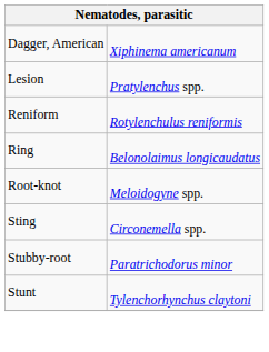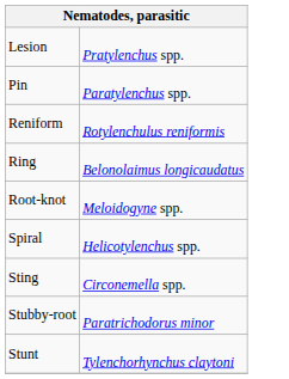 <table class="wikitable" style="clear">
 <tr>
 <th colspan=2><strong>Nematodes, parasitic</strong></th>
 </tr>
 <tr>
-<td>Dagger, American</td>
-<td><br><em><a href='#'>Xiphinema americanum</a></em></td>
+<td>Lesion</td>
+<td><br><em><a href='#'>Pratylenchus</a></em> spp.</td>
 </tr>
 <tr>
-<td>Lesion</td>
-<td><br><em><a href='#'>Pratylenchus</a></em> spp.</td>
+<td>Pin</td>
+<td><br><em><a href='#'>Paratylenchus</a></em> spp.</td>
 </tr>
 <tr>
 <td>Reniform</td>
 <td><br><em><a href='#'>Rotylenchulus reniformis</a></em></td>
 </tr>
 <tr>
 <td>Ring</td>
 <td><br><em><a href='#'>Belonolaimus longicaudatus</a></em></td>
 </tr>
 <tr>
 <td>Root-knot</td>
 <td><br><em><a href='#'>Meloidogyne</a></em> spp.</td>
+</tr>
+<tr>
+<td>Spiral</td>
+<td><br><em><a href='#'>Helicotylenchus</a></em> spp.</td>
 </tr>
 <tr>
 <td>Sting</td>
 <td><br><em><a href='#'>Circonemella</a></em> spp.</td>
 </tr>
 <tr>
 <td>Stubby-root</td>
 <td><br><em><a href='#'>Paratrichodorus minor</a></em></td>
 </tr>
 <tr>
 <td>Stunt</td>
 <td><br><em><a href='#'>Tylenchorhynchus claytoni</a></em></td>
 </tr>
 <tr>
 </tr>
 </table>
